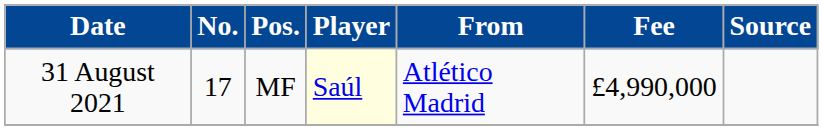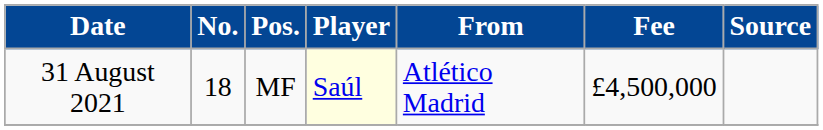 <table class="wikitable sortable" style="text-align:center;width:75%;">
 <tr>
 <th scope="col" style="background-color:#034694;color:#FFFFFF">Date</th>
 <th scope="col" style="background-color:#034694;color:#FFFFFF">No.</th>
 <th scope="col" style="background-color:#034694;color:#FFFFFF">Pos.</th>
 <th scope="col" style="background-color:#034694;color:#FFFFFF">Player</th>
 <th scope="col" style="background-color:#034694;color:#FFFFFF">From</th>
 <th scope="col" style="background-color:#034694;color:#FFFFFF" data-sort-type="currency">Fee</th>
 <th scope="col" class="unsortable" style="background-color:#034694;color:#FFFFFF">Source</th>
 </tr>
 <tr>
 <td>31 August 2021</td>
-<td>17</td>
+<td>18</td>
 <td>MF</td>
 <td align=left style="background: lightyellow;"> <a href='#'>Saúl</a></td>
 <td align=left> <a href='#'>Atlético Madrid</a></td>
-<td>£4,990,000</td>
+<td>£4,500,000</td>
 <td></td>
 </tr>
 <tr>
 </tr>
 </table>
